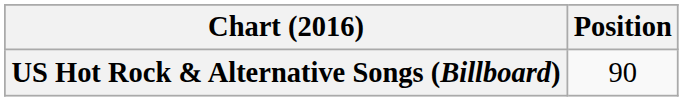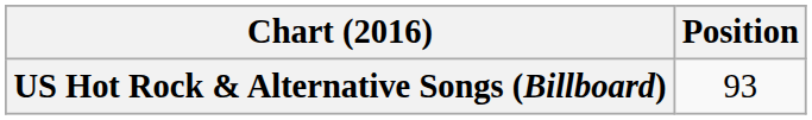 <table class="wikitable plainrowheaders" style="text-align:center">
 <tr>
 <th scope="col">Chart (2016)</th>
 <th scope="col">Position</th>
 </tr>
 <tr>
 <th scope="row">US Hot Rock & Alternative Songs (<em>Billboard</em>)</th>
-<td>90</td>
+<td>93</td>
 </tr>
 </table>
